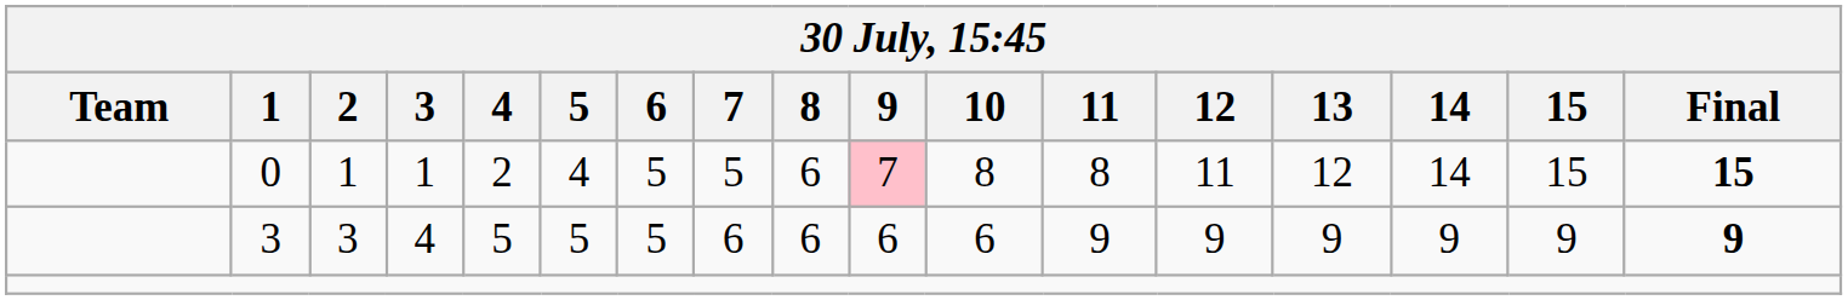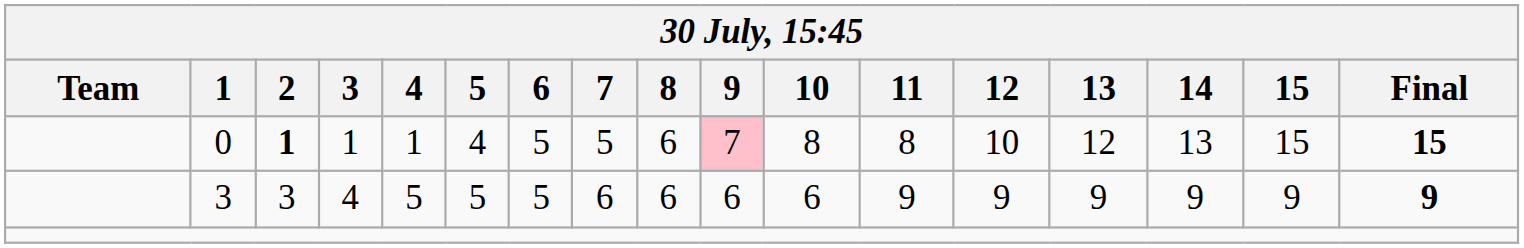 <table class=wikitable style="text-align:center; width: 55%">
 <tr>
 <th colspan=17><em>30 July, 15:45</em></th>
 </tr>
 <tr>
 <th>Team</th>
 <th>1</th>
 <th>2</th>
 <th>3</th>
 <th>4</th>
 <th>5</th>
 <th>6</th>
 <th>7</th>
 <th>8</th>
 <th>9</th>
 <th>10</th>
 <th>11</th>
 <th>12</th>
 <th>13</th>
 <th>14</th>
 <th>15</th>
 <th>Final</th>
 </tr>
 <tr>
 <td align=left><strong></strong></td>
 <td>0</td>
+<td><strong>1</strong></td>
 <td>1</td>
 <td>1</td>
-<td>2</td>
 <td>4</td>
 <td>5</td>
 <td>5</td>
 <td>6</td>
 <td style="background: pink;">7</td>
 <td>8</td>
 <td>8</td>
-<td>11</td>
+<td>10</td>
 <td>12</td>
-<td>14</td>
+<td>13</td>
 <td>15</td>
 <td><strong>15</strong></td>
 </tr>
 <tr>
 <td align=left></td>
 <td>3</td>
 <td>3</td>
 <td>4</td>
 <td>5</td>
 <td>5</td>
 <td>5</td>
 <td>6</td>
 <td>6</td>
 <td>6</td>
 <td>6</td>
 <td>9</td>
 <td>9</td>
 <td>9</td>
 <td>9</td>
 <td>9</td>
 <td><strong>9</strong></td>
 </tr>
 <tr>
 <td colspan=17></td>
 </tr>
 </table>
